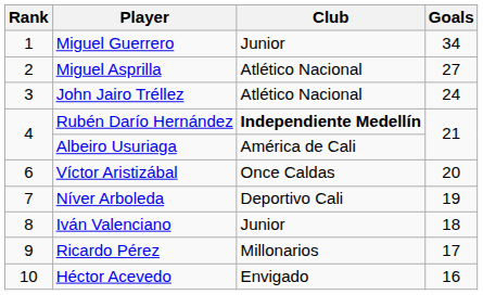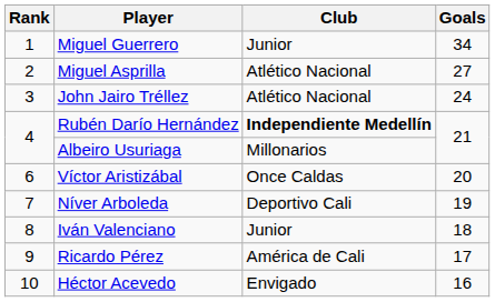 <table class="wikitable" border="1">
 <tr>
 <th>Rank</th>
 <th>Player</th>
 <th>Club</th>
 <th>Goals</th>
 </tr>
 <tr>
 <td align=center>1</td>
 <td> <a href='#'>Miguel Guerrero</a></td>
 <td>Junior</td>
 <td align=center>34</td>
 </tr>
 <tr>
 <td align=center>2</td>
 <td> <a href='#'>Miguel Asprilla</a></td>
 <td>Atlético Nacional</td>
 <td align=center>27</td>
 </tr>
 <tr>
 <td align=center>3</td>
 <td> <a href='#'>John Jairo Tréllez</a></td>
 <td>Atlético Nacional</td>
 <td align=center>24</td>
 </tr>
 <tr>
 <td rowspan=2 align=center>4</td>
 <td> <a href='#'>Rubén Darío Hernández</a></td>
 <td><strong>Independiente Medellín</strong></td>
 <td rowspan=2 align=center>21</td>
 </tr>
 <tr>
 <td> <a href='#'>Albeiro Usuriaga</a></td>
-<td>América de Cali</td>
+<td>Millonarios</td>
 </tr>
 <tr>
 <td align=center>6</td>
 <td> <a href='#'>Víctor Aristizábal</a></td>
 <td>Once Caldas</td>
 <td align=center>20</td>
 </tr>
 <tr>
 <td align=center>7</td>
 <td> <a href='#'>Níver Arboleda</a></td>
 <td>Deportivo Cali</td>
 <td align=center>19</td>
 </tr>
 <tr>
 <td align=center>8</td>
 <td> <a href='#'>Iván Valenciano</a></td>
 <td>Junior</td>
 <td align=center>18</td>
 </tr>
 <tr>
 <td align=center>9</td>
 <td> <a href='#'>Ricardo Pérez</a></td>
-<td>Millonarios</td>
+<td>América de Cali</td>
 <td align=center>17</td>
 </tr>
 <tr>
 <td align=center>10</td>
 <td> <a href='#'>Héctor Acevedo</a></td>
 <td>Envigado</td>
 <td align=center>16</td>
 </tr>
 </table>
